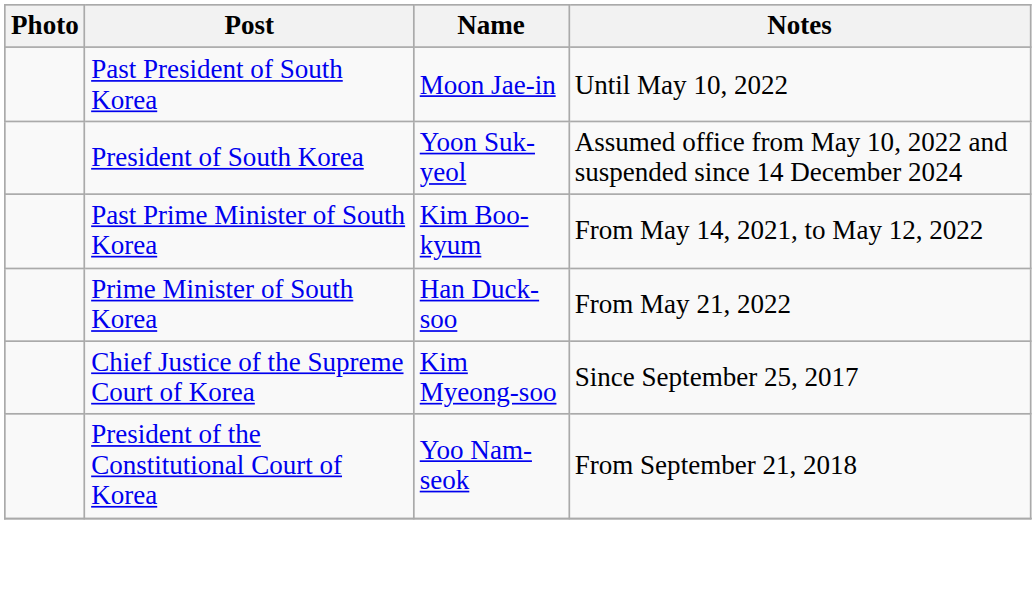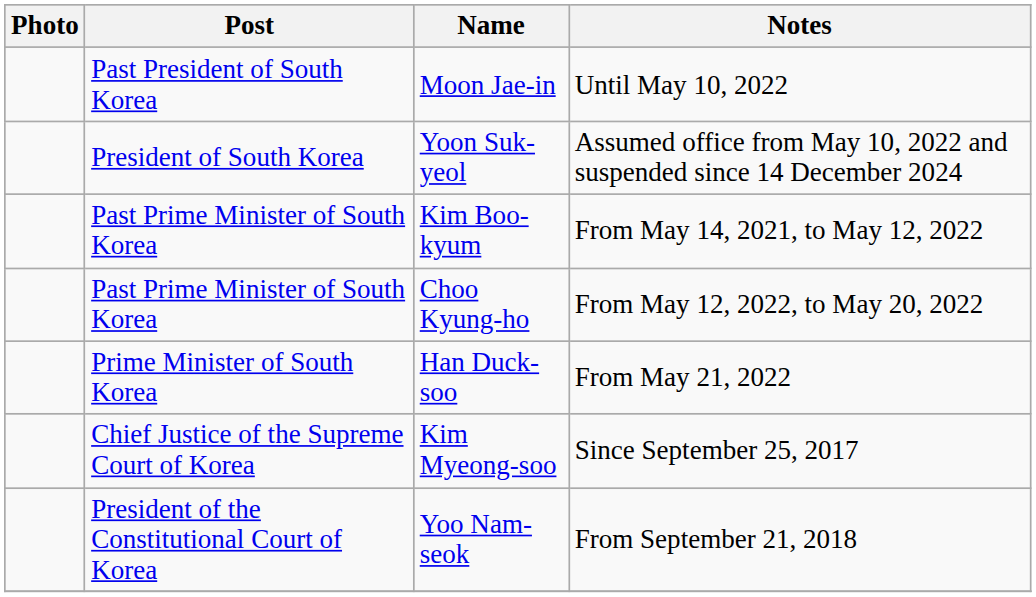 <table class=wikitable>
 <tr>
 <th>Photo</th>
 <th>Post</th>
 <th>Name</th>
 <th>Notes</th>
 </tr>
 <tr>
 <td></td>
 <td><a href='#'>Past President of South Korea</a></td>
 <td><a href='#'>Moon Jae-in</a></td>
 <td>Until May 10, 2022</td>
 </tr>
 <tr>
 <td></td>
 <td><a href='#'>President of South Korea</a></td>
 <td><a href='#'>Yoon Suk-yeol</a></td>
 <td>Assumed office from May 10, 2022 and suspended since 14 December 2024</td>
 </tr>
 <tr>
 <td></td>
 <td><a href='#'>Past Prime Minister of South Korea</a></td>
 <td><a href='#'>Kim Boo-kyum</a></td>
 <td>From May 14, 2021, to May 12, 2022</td>
 </tr>
 <tr>
 <td></td>
+<td><a href='#'>Past Prime Minister of South Korea</a></td>
+<td><a href='#'>Choo Kyung-ho</a></td>
+<td>From May 12, 2022, to May 20, 2022</td>
+</tr>
+<tr>
+<td></td>
 <td><a href='#'>Prime Minister of South Korea</a></td>
 <td><a href='#'>Han Duck-soo</a></td>
 <td>From May 21, 2022</td>
 </tr>
 <tr>
 <td></td>
 <td><a href='#'>Chief Justice of the Supreme Court of Korea</a></td>
 <td><a href='#'>Kim Myeong-soo</a></td>
 <td>Since September 25, 2017</td>
 </tr>
 <tr>
 <td></td>
 <td><a href='#'>President of the Constitutional Court of Korea</a></td>
 <td><a href='#'>Yoo Nam-seok</a></td>
 <td>From September 21, 2018</td>
 </tr>
 <tr>
 </tr>
 </table>
